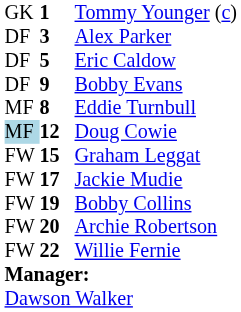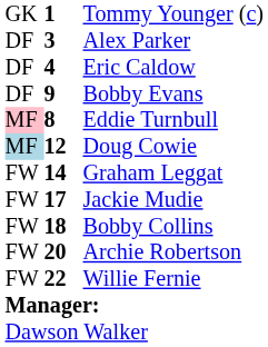 <table cellspacing="0" cellpadding="0" style="font-size:90%; margin:0.2em auto;">
 <tr>
 <th width="25"></th>
 <th width="25"></th>
 </tr>
 <tr>
 <td>GK</td>
 <td><strong>1</strong></td>
 <td><a href='#'>Tommy Younger</a> (<a href='#'>c</a>)</td>
 </tr>
 <tr>
 <td>DF</td>
 <td><strong>3</strong></td>
 <td><a href='#'>Alex Parker</a></td>
 </tr>
 <tr>
 <td>DF</td>
-<td><strong>5</strong></td>
+<td><strong>4</strong></td>
 <td><a href='#'>Eric Caldow</a></td>
 </tr>
 <tr>
 <td>DF</td>
 <td><strong>9</strong></td>
 <td><a href='#'>Bobby Evans</a></td>
 </tr>
 <tr>
-<td>MF</td>
+<td style="background: pink;">MF</td>
 <td><strong>8</strong></td>
 <td><a href='#'>Eddie Turnbull</a></td>
 </tr>
 <tr>
 <td style="background: lightblue;">MF</td>
 <td><strong>12</strong></td>
 <td><a href='#'>Doug Cowie</a></td>
 </tr>
 <tr>
 <td>FW</td>
-<td><strong>15</strong></td>
+<td><strong>14</strong></td>
 <td><a href='#'>Graham Leggat</a></td>
 </tr>
 <tr>
 <td>FW</td>
 <td><strong>17</strong></td>
 <td><a href='#'>Jackie Mudie</a></td>
 </tr>
 <tr>
 <td>FW</td>
-<td><strong>19</strong></td>
+<td><strong>18</strong></td>
 <td><a href='#'>Bobby Collins</a></td>
 </tr>
 <tr>
 <td>FW</td>
 <td><strong>20</strong></td>
 <td><a href='#'>Archie Robertson</a></td>
 </tr>
 <tr>
 <td>FW</td>
 <td><strong>22</strong></td>
 <td><a href='#'>Willie Fernie</a></td>
 </tr>
 <tr>
 <td colspan=3><strong>Manager:</strong></td>
 </tr>
 <tr>
 <td colspan=4><a href='#'>Dawson Walker</a></td>
 </tr>
 </table>
